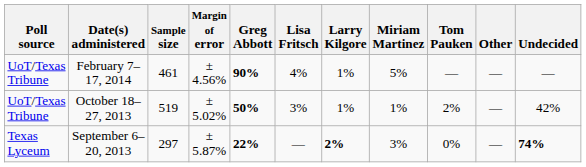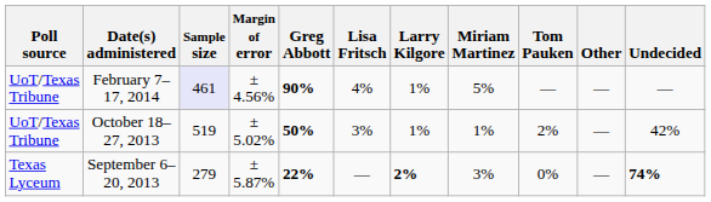 <table class="wikitable">
 <tr valign= bottom>
 <th style="width:160px;">Poll source</th>
 <th style="width:160px;">Date(s)<br>administered</th>
 <th style="width:40px;"><small>Sample</small><br>size</th>
 <th style="width:55px;"><small>Margin of</small><br>error</th>
 <th style="width:65px;">Greg<br>Abbott</th>
 <th style="width:65px;">Lisa<br>Fritsch</th>
 <th style="width:65px;">Larry<br>Kilgore</th>
 <th style="width:65px;">Miriam<br>Martinez</th>
 <th style="width:65px;">Tom<br>Pauken</th>
 <th style="width:40px;">Other</th>
 <th style="width:40px;">Undecided</th>
 </tr>
 <tr>
 <td><a href='#'>UoT</a>/<a href='#'>Texas Tribune</a></td>
 <td align=center>February 7–17, 2014</td>
-<td align=center>461</td>
+<td align=center style="background: lavender;">461</td>
 <td align=center>± 4.56%</td>
 <td><strong>90%</strong></td>
 <td align=center>4%</td>
 <td align=center>1%</td>
 <td align=center>5%</td>
 <td align=center>—</td>
 <td align=center>—</td>
 <td align=center>—</td>
 </tr>
 <tr>
 <td><a href='#'>UoT</a>/<a href='#'>Texas Tribune</a></td>
 <td align=center>October 18–27, 2013</td>
 <td align=center>519</td>
 <td align=center>± 5.02%</td>
 <td><strong>50%</strong></td>
 <td align=center>3%</td>
 <td align=center>1%</td>
 <td align=center>1%</td>
 <td align=center>2%</td>
 <td align=center>—</td>
 <td align=center>42%</td>
 </tr>
 <tr>
 <td><a href='#'>Texas Lyceum</a></td>
 <td align=center>September 6–20, 2013</td>
-<td align=center>297</td>
+<td align=center>279</td>
 <td align=center>± 5.87%</td>
 <td><strong>22%</strong></td>
 <td align=center>—</td>
 <td><strong>2%</strong></td>
 <td align=center>3%</td>
 <td align=center>0%</td>
 <td align=center>—</td>
 <td><strong>74%</strong></td>
 </tr>
 </table>
